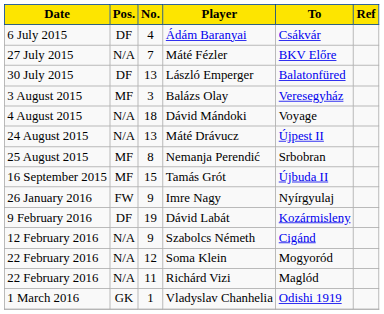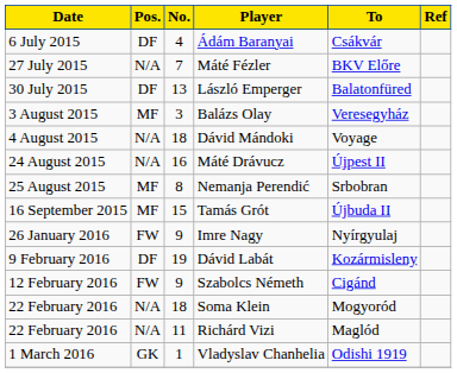 <table class="wikitable plainrowheaders sortable">
 <tr>
 <th style="background-color:#FDE500;color:black;border:1px solid #004292">Date</th>
 <th style="background-color:#FDE500;color:black;border:1px solid #004292">Pos.</th>
 <th style="background-color:#FDE500;color:black;border:1px solid #004292">No.</th>
 <th style="background-color:#FDE500;color:black;border:1px solid #004292">Player</th>
 <th style="background-color:#FDE500;color:black;border:1px solid #004292">To</th>
 <th style="background-color:#FDE500;color:black;border:1px solid #004292">Ref</th>
 </tr>
 <tr>
 <td>6 July 2015</td>
 <td style="text-align:center;">DF</td>
 <td style="text-align:center;">4</td>
 <td style="text-align:left;"> <a href='#'>Ádám Baranyai</a></td>
 <td style="text-align:left;"><a href='#'>Csákvár</a></td>
 <td></td>
 </tr>
 <tr>
 <td>27 July 2015</td>
 <td style="text-align:center;">N/A</td>
 <td style="text-align:center;">7</td>
 <td style="text-align:left;"> Máté Fézler</td>
 <td style="text-align:left;"><a href='#'>BKV Előre</a></td>
 <td></td>
 </tr>
 <tr>
 <td>30 July 2015</td>
 <td style="text-align:center;">DF</td>
 <td style="text-align:center;">13</td>
 <td style="text-align:left;"> László Emperger</td>
 <td style="text-align:left;"><a href='#'>Balatonfüred</a></td>
 <td></td>
 </tr>
 <tr>
 <td>3 August 2015</td>
 <td style="text-align:center;">MF</td>
 <td style="text-align:center;">3</td>
 <td style="text-align:left;"> Balázs Olay</td>
 <td style="text-align:left;"><a href='#'>Veresegyház</a></td>
 <td></td>
 </tr>
 <tr>
 <td>4 August 2015</td>
 <td style="text-align:center;">N/A</td>
 <td style="text-align:center;">18</td>
 <td style="text-align:left;"> Dávid Mándoki</td>
 <td style="text-align:left;">Voyage</td>
 <td></td>
 </tr>
 <tr>
 <td>24 August 2015</td>
 <td style="text-align:center;">N/A</td>
-<td style="text-align:center;">13</td>
+<td style="text-align:center;">16</td>
 <td style="text-align:left;"> Máté Drávucz</td>
 <td style="text-align:left;"><a href='#'>Újpest II</a></td>
 <td></td>
 </tr>
 <tr>
 <td>25 August 2015</td>
 <td style="text-align:center;">MF</td>
 <td style="text-align:center;">8</td>
 <td style="text-align:left;"> Nemanja Perendić</td>
 <td style="text-align:left;"> Srbobran</td>
 <td></td>
 </tr>
 <tr>
 <td>16 September 2015</td>
 <td style="text-align:center;">MF</td>
 <td style="text-align:center;">15</td>
 <td style="text-align:left;"> Tamás Grót</td>
 <td style="text-align:left;"><a href='#'>Újbuda II</a></td>
 <td></td>
 </tr>
 <tr>
 <td>26 January 2016</td>
 <td style="text-align:center;">FW</td>
 <td style="text-align:center;">9</td>
 <td style="text-align:left;"> Imre Nagy</td>
 <td style="text-align:left;">Nyírgyulaj</td>
 <td></td>
 </tr>
 <tr>
 <td>9 February 2016</td>
 <td style="text-align:center;">DF</td>
 <td style="text-align:center;">19</td>
 <td style="text-align:left;"> Dávid Labát</td>
 <td style="text-align:left;"><a href='#'>Kozármisleny</a></td>
 <td></td>
 </tr>
 <tr>
 <td>12 February 2016</td>
-<td style="text-align:center;">N/A</td>
+<td style="text-align:center;">FW</td>
 <td style="text-align:center;">9</td>
 <td style="text-align:left;"> Szabolcs Németh</td>
 <td style="text-align:left;"><a href='#'>Cigánd</a></td>
 <td></td>
 </tr>
 <tr>
 <td>22 February 2016</td>
 <td style="text-align:center;">N/A</td>
-<td style="text-align:center;">12</td>
+<td style="text-align:center;">18</td>
 <td style="text-align:left;"> Soma Klein</td>
 <td style="text-align:left;">Mogyoród</td>
 <td></td>
 </tr>
 <tr>
 <td>22 February 2016</td>
 <td style="text-align:center;">N/A</td>
 <td style="text-align:center;">11</td>
 <td style="text-align:left;"> Richárd Vizi</td>
 <td style="text-align:left;">Maglód</td>
 <td></td>
 </tr>
 <tr>
 <td>1 March 2016</td>
 <td style="text-align:center;">GK</td>
 <td style="text-align:center;">1</td>
 <td style="text-align:left;"> Vladyslav Chanhelia</td>
 <td style="text-align:left;"> <a href='#'>Odishi 1919</a></td>
 <td></td>
 </tr>
 <tr>
 </tr>
 </table>
